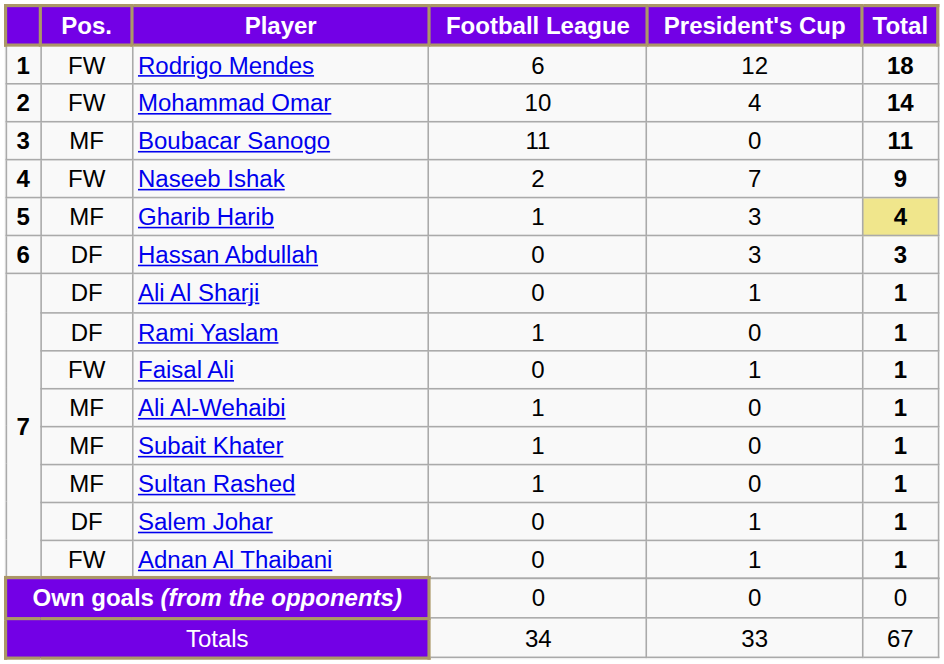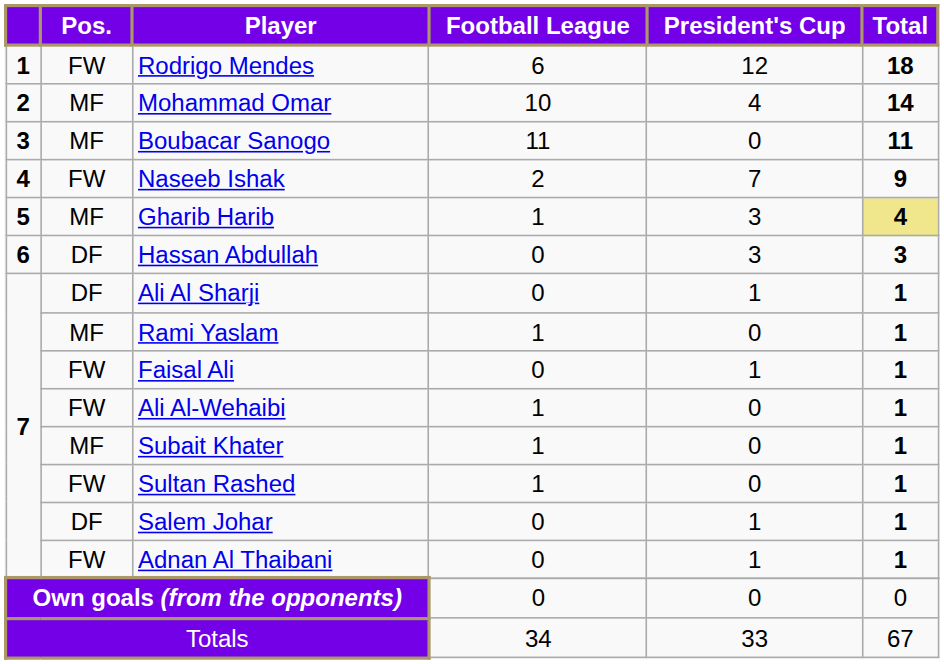 <table class="wikitable" style="width:67%; text-align:center; font-size:95%;">
 <tr>
 <th style="color:#FFFFFF; background: #7300E6; border:2px solid #AB9767;"></th>
 <th style="color:#FFFFFF; background: #7300E6; border:2px solid #AB9767;">Pos.</th>
 <th style="color:#FFFFFF; background: #7300E6; border:2px solid #AB9767;">Player</th>
 <th style="color:#FFFFFF; background: #7300E6; border:2px solid #AB9767;">Football League</th>
 <th style="color:#FFFFFF; background: #7300E6; border:2px solid #AB9767;">President's Cup</th>
 <th style="color:#FFFFFF; background: #7300E6; border:2px solid #AB9767;">Total</th>
 </tr>
 <tr>
 <td><strong>1</strong></td>
 <td>FW</td>
 <td align="left"> <a href='#'>Rodrigo Mendes</a></td>
 <td>6</td>
 <td>12</td>
 <td><strong>18</strong></td>
 </tr>
 <tr>
 <td><strong>2</strong></td>
-<td>FW</td>
+<td>MF</td>
 <td align="left"> <a href='#'>Mohammad Omar</a></td>
 <td>10</td>
 <td>4</td>
 <td><strong>14</strong></td>
 </tr>
 <tr>
 <td><strong>3</strong></td>
 <td>MF</td>
 <td align="left"> <a href='#'>Boubacar Sanogo</a></td>
 <td>11</td>
 <td>0</td>
 <td><strong>11</strong></td>
 </tr>
 <tr>
 <td><strong>4</strong></td>
 <td>FW</td>
 <td align="left"> <a href='#'>Naseeb Ishak</a></td>
 <td>2</td>
 <td>7</td>
 <td><strong>9</strong></td>
 </tr>
 <tr>
 <td><strong>5</strong></td>
 <td>MF</td>
 <td align="left"> <a href='#'>Gharib Harib</a></td>
 <td>1</td>
 <td>3</td>
 <td style="background: khaki;"><strong>4</strong></td>
 </tr>
 <tr>
 <td><strong>6</strong></td>
 <td>DF</td>
 <td align="left"> <a href='#'>Hassan Abdullah</a></td>
 <td>0</td>
 <td>3</td>
 <td><strong>3</strong></td>
 </tr>
 <tr>
 <td rowspan=8><strong>7</strong></td>
 <td>DF</td>
 <td align="left"> <a href='#'>Ali Al Sharji</a></td>
 <td>0</td>
 <td>1</td>
 <td><strong>1</strong></td>
 </tr>
 <tr>
-<td>DF</td>
+<td>MF</td>
 <td align="left"> <a href='#'>Rami Yaslam</a></td>
 <td>1</td>
 <td>0</td>
 <td><strong>1</strong></td>
 </tr>
 <tr>
 <td>FW</td>
 <td align="left"> <a href='#'>Faisal Ali</a></td>
 <td>0</td>
 <td>1</td>
 <td><strong>1</strong></td>
 </tr>
 <tr>
-<td>MF</td>
+<td>FW</td>
 <td align="left"> <a href='#'>Ali Al-Wehaibi</a></td>
 <td>1</td>
 <td>0</td>
 <td><strong>1</strong></td>
 </tr>
 <tr>
 <td>MF</td>
 <td align="left"> <a href='#'>Subait Khater</a></td>
 <td>1</td>
 <td>0</td>
 <td><strong>1</strong></td>
 </tr>
 <tr>
-<td>MF</td>
+<td>FW</td>
 <td align="left"> <a href='#'>Sultan Rashed</a></td>
 <td>1</td>
 <td>0</td>
 <td><strong>1</strong></td>
 </tr>
 <tr>
 <td>DF</td>
 <td align="left"> <a href='#'>Salem Johar</a></td>
 <td>0</td>
 <td>1</td>
 <td><strong>1</strong></td>
 </tr>
 <tr>
 <td>FW</td>
 <td align="left"> <a href='#'>Adnan Al Thaibani</a></td>
 <td>0</td>
 <td>1</td>
 <td><strong>1</strong></td>
 </tr>
 <tr>
 </tr>
 <tr class="sortbottom">
 <td style="color:#FFFFFF; background: #7300E6; border:2px solid #AB9767"; colspan=3><strong>Own goals <em>(from the opponents)<strong><em></td>
 <td>0</td>
 <td>0</td>
 <td></strong>0<strong></td>
 </tr>
 <tr class="sortbottom">
 <td style="color:#FFFFFF; background: #7300E6; border:2px solid #AB9767"; colspan=3></strong>Totals<strong></td>
 <td></strong>34<strong></td>
 <td></strong>33<strong></td>
 <td></strong>67<strong></td>
 </tr>
 </table>
